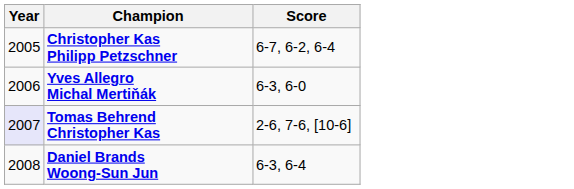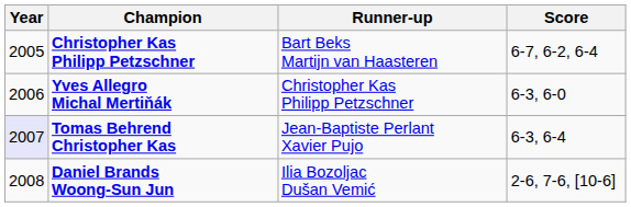 <table class="wikitable" style="font-size:90%">
 <tr>
 <th>Year</th>
 <th width="200">Champion</th>
+<th width="200">Runner-up</th>
 <th width="100">Score</th>
 </tr>
 <tr>
 <td>2005</td>
 <td> <strong><a href='#'>Christopher Kas</a></strong> <br>  <strong><a href='#'>Philipp Petzschner</a></strong></td>
+<td> <a href='#'>Bart Beks</a> <br>  <a href='#'>Martijn van Haasteren</a></td>
 <td>6-7, 6-2, 6-4</td>
 </tr>
 <tr>
 <td>2006</td>
 <td> <strong><a href='#'>Yves Allegro</a></strong> <br>  <strong><a href='#'>Michal Mertiňák</a></strong></td>
+<td> <a href='#'>Christopher Kas</a> <br>  <a href='#'>Philipp Petzschner</a></td>
 <td>6-3, 6-0</td>
 </tr>
 <tr>
 <td style="background: lavender;">2007</td>
 <td> <strong><a href='#'>Tomas Behrend</a></strong> <br>  <strong><a href='#'>Christopher Kas</a></strong></td>
-<td>2-6, 7-6, [10-6]</td>
+<td> <a href='#'>Jean-Baptiste Perlant</a> <br>  <a href='#'>Xavier Pujo</a></td>
+<td>6-3, 6-4</td>
 </tr>
 <tr>
 <td>2008</td>
 <td> <strong><a href='#'>Daniel Brands</a></strong> <br>  <strong><a href='#'>Woong-Sun Jun</a></strong></td>
-<td>6-3, 6-4</td>
+<td> <a href='#'>Ilia Bozoljac</a> <br>  <a href='#'>Dušan Vemić</a></td>
+<td>2-6, 7-6, [10-6]</td>
 </tr>
 </table>
